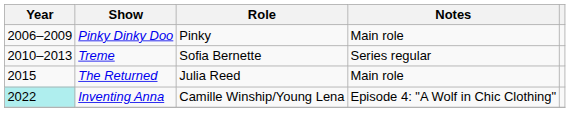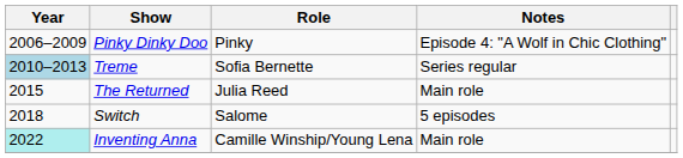 <table class="wikitable sortable">
 <tr>
 <th>Year</th>
 <th>Show</th>
 <th>Role</th>
 <th class="unsortable">Notes</th>
 <th></th>
 </tr>
 <tr>
 <td>2006–2009</td>
 <td><em><a href='#'>Pinky Dinky Doo</a></em></td>
 <td>Pinky</td>
-<td>Main role</td>
+<td>Episode 4: "A Wolf in Chic Clothing"</td>
 <td></td>
 </tr>
 <tr>
-<td>2010–2013</td>
+<td style="background: lightblue;">2010–2013</td>
 <td><em><a href='#'>Treme</a></em></td>
 <td>Sofia Bernette</td>
 <td>Series regular</td>
 <td></td>
 </tr>
 <tr>
 <td>2015</td>
 <td><em><a href='#'>The Returned</a></em></td>
 <td>Julia Reed</td>
 <td>Main role</td>
 <td></td>
 </tr>
 <tr>
+<td>2018</td>
+<td><em>Switch</em></td>
+<td>Salome</td>
+<td>5 episodes</td>
+<td></td>
+</tr>
+<tr>
 <td style="background: paleturquoise;">2022</td>
 <td><em><a href='#'>Inventing Anna</a></em></td>
 <td>Camille Winship/Young Lena</td>
-<td>Episode 4: "A Wolf in Chic Clothing"</td>
+<td>Main role</td>
 <td></td>
 </tr>
 <tr>
 </tr>
 </table>
